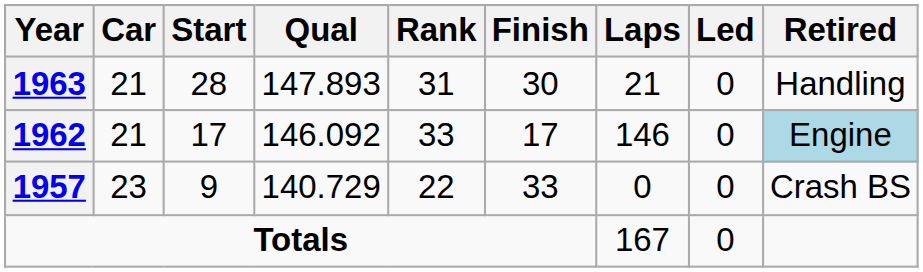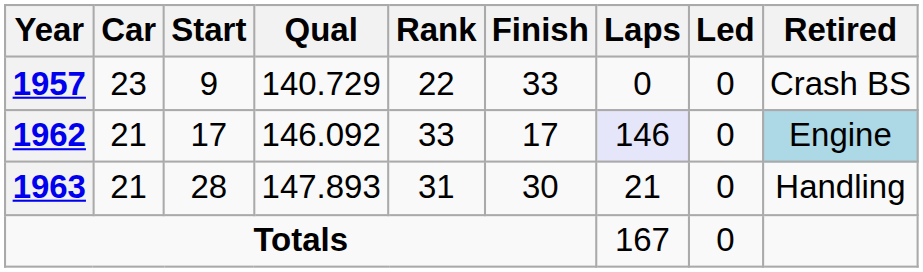 <table class="wikitable" style="text-align:center">
 <tr>
 <th>Year</th>
 <th>Car</th>
 <th>Start</th>
 <th>Qual</th>
 <th>Rank</th>
 <th>Finish</th>
 <th>Laps</th>
 <th>Led</th>
 <th>Retired</th>
 </tr>
 <tr>
+<th><a href='#'>1957</a></th>
+<td>23</td>
+<td>9</td>
+<td>140.729</td>
+<td>22</td>
+<td>33</td>
+<td>0</td>
+<td>0</td>
+<td>Crash BS</td>
+</tr>
+<tr>
+<th><a href='#'>1962</a></th>
+<td>21</td>
+<td>17</td>
+<td>146.092</td>
+<td>33</td>
+<td>17</td>
+<td style="background: lavender;">146</td>
+<td>0</td>
+<td style="background: lightblue;">Engine</td>
+</tr>
+<tr>
 <th><a href='#'>1963</a></th>
 <td>21</td>
 <td>28</td>
 <td>147.893</td>
 <td>31</td>
 <td>30</td>
 <td>21</td>
 <td>0</td>
 <td>Handling</td>
 </tr>
 <tr>
-<th><a href='#'>1962</a></th>
-<td>21</td>
-<td>17</td>
-<td>146.092</td>
-<td>33</td>
-<td>17</td>
-<td>146</td>
-<td>0</td>
-<td style="background: lightblue;">Engine</td>
-</tr>
-<tr>
-<th><a href='#'>1957</a></th>
-<td>23</td>
-<td>9</td>
-<td>140.729</td>
-<td>22</td>
-<td>33</td>
-<td>0</td>
-<td>0</td>
-<td>Crash BS</td>
-</tr>
-<tr>
 <td colspan=6><strong>Totals</strong></td>
 <td>167</td>
 <td>0</td>
 <td></td>
 </tr>
 </table>
